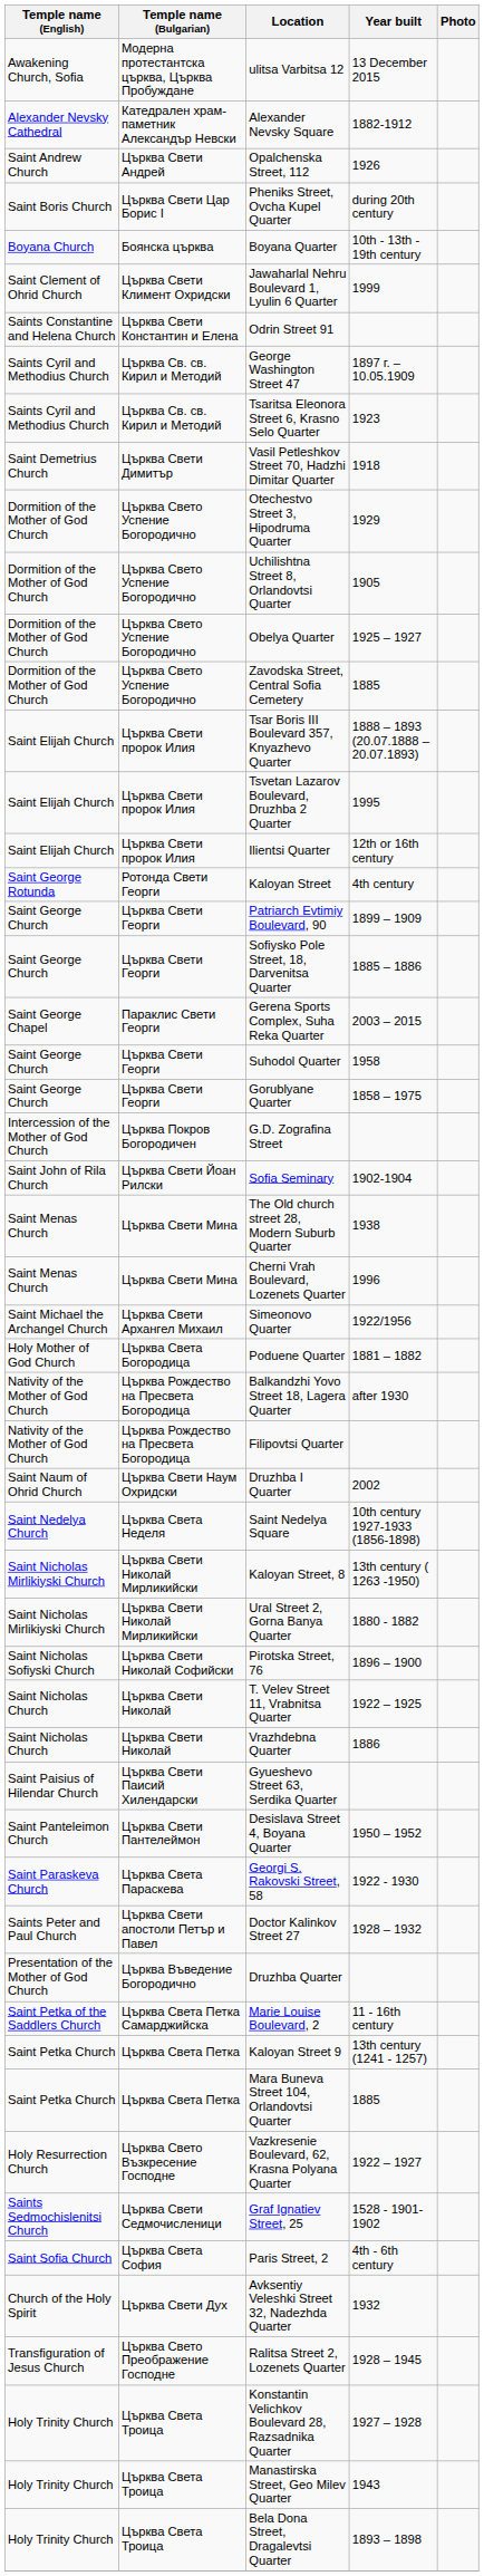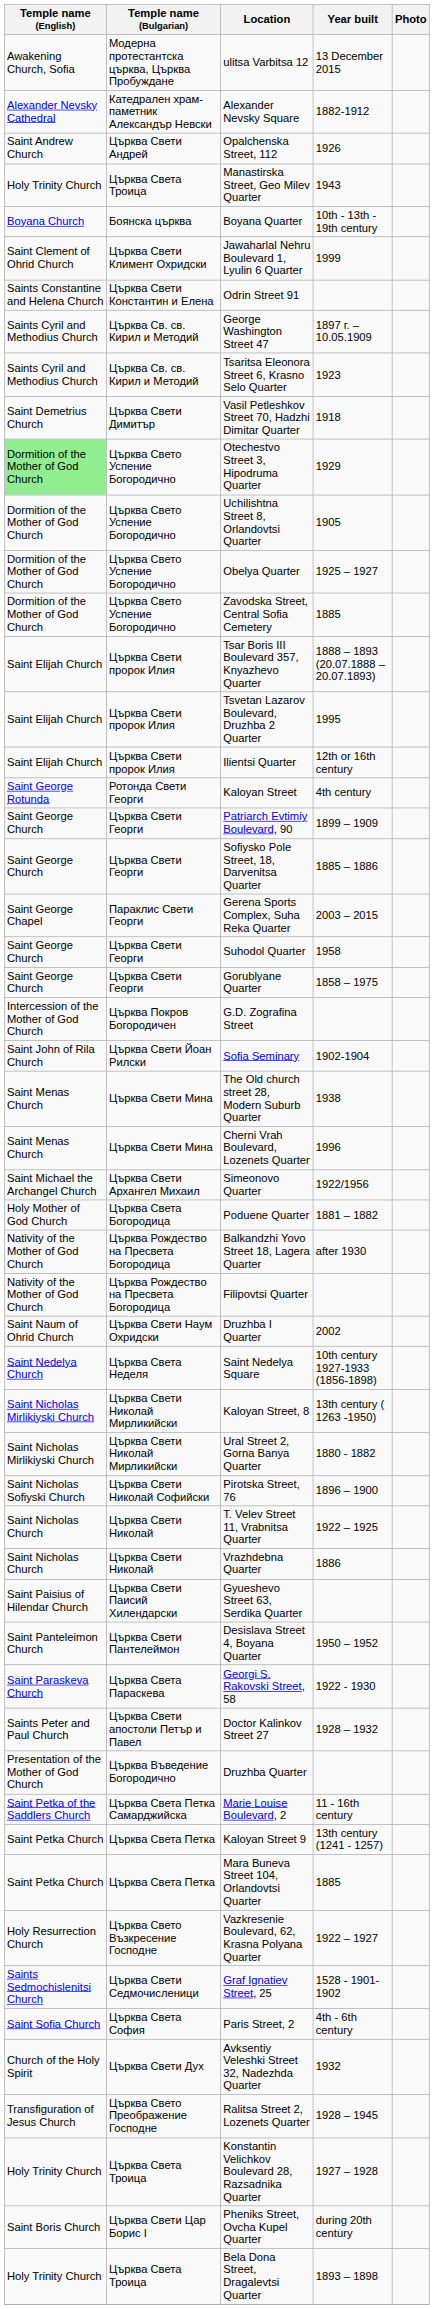 <table class="wikitable  sortable">
 <tr>
 <th>Temple name<br><small>(English)</small></th>
 <th>Temple name<br><small>(Bulgarian)</small></th>
 <th>Location</th>
 <th>Year built</th>
 <th>Photo</th>
 </tr>
 <tr>
 <td>Awakening Church, Sofia</td>
 <td>Модерна протестантска църква, Църква Пробуждане</td>
 <td>ulitsa Varbitsa 12<br></td>
 <td>13 December 2015</td>
 <td></td>
 </tr>
 <tr>
 <td><a href='#'>Alexander Nevsky Cathedral</a></td>
 <td>Катедрален храм-паметник Александър Невски</td>
 <td>Alexander Nevsky Square<br></td>
 <td>1882-1912  </td>
 <td></td>
 </tr>
 <tr>
 <td>Saint Andrew Church</td>
 <td>Църква Свети Андрей</td>
 <td>Opalchenska Street, 112<br></td>
 <td>1926  </td>
 <td></td>
 </tr>
 <tr>
-<td>Saint Boris Church</td>
-<td>Църква Свети Цар Борис І</td>
-<td>Pheniks Street, Ovcha Kupel Quarter<br></td>
-<td>during 20th century  </td>
+<td>Holy Trinity Church</td>
+<td>Църква Света Троица</td>
+<td>Manastirska Street, Geo Milev Quarter<br></td>
+<td>1943 </td>
 <td></td>
 </tr>
 <tr>
 <td><a href='#'>Boyana Church</a></td>
 <td>Боянска църква</td>
 <td>Boyana Quarter<br></td>
 <td>10th - 13th - 19th century </td>
 <td></td>
 </tr>
 <tr>
 <td>Saint Clement of Ohrid Church</td>
 <td>Църква Свети Климент Охридски</td>
 <td>Jawaharlal Nehru Boulevard 1, Lyulin 6 Quarter<br></td>
 <td>1999 </td>
 <td></td>
 </tr>
 <tr>
 <td>Saints Constantine and Helena Church</td>
 <td>Църква Свети Константин и Елена</td>
 <td>Odrin Street 91<br></td>
 <td></td>
 <td></td>
 </tr>
 <tr>
 <td>Saints Cyril and Methodius Church</td>
 <td>Църква Св. св. Кирил и Методий</td>
 <td>George Washington Street 47<br></td>
 <td>1897 г. – 10.05.1909 </td>
 <td></td>
 </tr>
 <tr>
 <td>Saints Cyril and Methodius Church</td>
 <td>Църква Св. св. Кирил и Методий</td>
 <td>Tsaritsa Eleonora Street 6, Krasno Selo Quarter<br></td>
 <td>1923 </td>
 <td></td>
 </tr>
 <tr>
 <td>Saint Demetrius Church</td>
 <td>Църква Свети Димитър</td>
 <td>Vasil Petleshkov Street 70, Hadzhi Dimitar Quarter<br></td>
 <td>1918 </td>
 <td></td>
 </tr>
 <tr>
-<td>Dormition of the Mother of God Church</td>
+<td style="background: lightgreen;">Dormition of the Mother of God Church</td>
 <td>Църква Свето Успение Богородично</td>
 <td>Otechestvo Street 3, Hipodruma Quarter<br></td>
 <td>1929 </td>
 <td></td>
 </tr>
 <tr>
 <td>Dormition of the Mother of God Church</td>
 <td>Църква Свето Успение Богородично</td>
 <td>Uchilishtna Street 8, Orlandovtsi Quarter<br></td>
 <td>1905</td>
 <td></td>
 </tr>
 <tr>
 <td>Dormition of the Mother of God Church</td>
 <td>Църква Свето Успение Богородично</td>
 <td>Obelya Quarter<br></td>
 <td>1925 – 1927 </td>
 <td></td>
 </tr>
 <tr>
 <td>Dormition of the Mother of God Church</td>
 <td>Църква Свето Успение Богородично</td>
 <td>Zavodska Street, Central Sofia Cemetery<br></td>
 <td>1885 </td>
 <td></td>
 </tr>
 <tr>
 <td>Saint Elijah Church</td>
 <td>Църква Свети пророк Илия</td>
 <td>Tsar Boris III Boulevard 357, Knyazhevo Quarter<br></td>
 <td>1888 – 1893 (20.07.1888 – 20.07.1893) </td>
 <td></td>
 </tr>
 <tr>
 <td>Saint Elijah Church</td>
 <td>Църква Свети пророк Илия</td>
 <td>Tsvetan Lazarov Boulevard, Druzhba 2 Quarter<br></td>
 <td>1995</td>
 <td></td>
 </tr>
 <tr>
 <td>Saint Elijah Church</td>
 <td>Църква Свети пророк Илия</td>
 <td>Ilientsi Quarter<br></td>
 <td>12th or 16th century</td>
 <td></td>
 </tr>
 <tr>
 <td><a href='#'>Saint George Rotunda</a></td>
 <td>Ротонда Свети Георги</td>
 <td>Kaloyan Street<br></td>
 <td>4th century</td>
 <td></td>
 </tr>
 <tr>
 <td>Saint George Church</td>
 <td>Църква Свети Георги</td>
 <td><a href='#'>Patriarch Evtimiy Boulevard</a>, 90<br></td>
 <td>1899 – 1909</td>
 <td></td>
 </tr>
 <tr>
 <td>Saint George Church</td>
 <td>Църква Свети Георги</td>
 <td>Sofiysko Pole Street, 18, Darvenitsa Quarter<br></td>
 <td>1885 – 1886 </td>
 <td></td>
 </tr>
 <tr>
 <td>Saint George Chapel</td>
 <td>Параклис Свети Георги</td>
 <td>Gerena Sports Complex, Suha Reka Quarter<br></td>
 <td>2003 – 2015</td>
 <td></td>
 </tr>
 <tr>
 <td>Saint George Church</td>
 <td>Църква Свети Георги</td>
 <td>Suhodol Quarter<br></td>
 <td>1958 </td>
 <td></td>
 </tr>
 <tr>
 <td>Saint George Church</td>
 <td>Църква Свети Георги</td>
 <td>Gorublyane Quarter<br></td>
 <td>1858 – 1975 </td>
 <td></td>
 </tr>
 <tr>
 <td>Intercession of the Mother of God Church</td>
 <td>Църква Покров Богородичен</td>
 <td>G.D. Zografina Street<br></td>
 <td></td>
 <td></td>
 </tr>
 <tr>
 <td>Saint John of Rila Church</td>
 <td>Църква Свети Йоан Рилски</td>
 <td><a href='#'>Sofia Seminary</a><br></td>
 <td>1902-1904  </td>
 <td></td>
 </tr>
 <tr>
 <td>Saint Menas Church</td>
 <td>Църква Свети Мина</td>
 <td>The Old church street 28, Modern Suburb Quarter<br></td>
 <td>1938 </td>
 <td></td>
 </tr>
 <tr>
 <td>Saint Menas Church</td>
 <td>Църква Свети Мина</td>
 <td>Cherni Vrah Boulevard, Lozenets Quarter<br></td>
 <td>1996 </td>
 <td></td>
 </tr>
 <tr>
 <td>Saint Michael the Archangel Church</td>
 <td>Църква Свети Архангел Михаил</td>
 <td>Simeonovo Quarter<br></td>
 <td>1922/1956 </td>
 <td></td>
 </tr>
 <tr>
 <td>Holy Mother of God Church</td>
 <td>Църква Света Богородица</td>
 <td>Poduene Quarter<br></td>
 <td>1881 – 1882</td>
 <td></td>
 </tr>
 <tr>
 <td>Nativity of the Mother of God Church</td>
 <td>Църква Рождество на Пресвета Богородица</td>
 <td>Balkandzhi Yovo Street 18, Lagera Quarter<br></td>
 <td>after 1930 </td>
 <td></td>
 </tr>
 <tr>
 <td>Nativity of the Mother of God Church</td>
 <td>Църква Рождество на Пресвета Богородица</td>
 <td>Filipovtsi Quarter<br></td>
 <td></td>
 <td></td>
 </tr>
 <tr>
 <td>Saint Naum of Ohrid Church</td>
 <td>Църква Свети Наум Охридски</td>
 <td>Druzhba I Quarter<br></td>
 <td>2002 </td>
 <td></td>
 </tr>
 <tr>
 <td><a href='#'>Saint Nedelya Church</a></td>
 <td>Църква Света Неделя</td>
 <td>Saint Nedelya Square<br></td>
 <td>10th century<br>1927-1933<br>(1856-1898)</td>
 <td></td>
 </tr>
 <tr>
 <td><a href='#'>Saint Nicholas Mirlikiyski Church</a></td>
 <td>Църква Свети Николай Мирликийски</td>
 <td>Kaloyan Street, 8<br></td>
 <td>13th century ( 1263 -1950)</td>
 <td></td>
 </tr>
 <tr>
 <td>Saint Nicholas Mirlikiyski Church</td>
 <td>Църква Свети Николай Мирликийски</td>
 <td>Ural Street 2, Gorna Banya Quarter<br></td>
 <td>1880 - 1882  </td>
 <td></td>
 </tr>
 <tr>
 <td>Saint Nicholas Sofiyski Church</td>
 <td>Църква Свети Николай Софийски</td>
 <td>Pirotska Street, 76<br></td>
 <td>1896 – 1900 </td>
 <td></td>
 </tr>
 <tr>
 <td>Saint Nicholas Church</td>
 <td>Църква Свети Николай</td>
 <td>T. Velev Street 11, Vrabnitsa Quarter<br></td>
 <td>1922 – 1925</td>
 <td></td>
 </tr>
 <tr>
 <td>Saint Nicholas Church</td>
 <td>Църква Свети Николай</td>
 <td>Vrazhdebna Quarter<br></td>
 <td>1886 </td>
 <td></td>
 </tr>
 <tr>
 <td>Saint Paisius of Hilendar Church</td>
 <td>Църква Свети Паисий Хилендарски</td>
 <td>Gyueshevo Street 63, Serdika Quarter<br></td>
 <td></td>
 <td></td>
 </tr>
 <tr>
 <td>Saint Panteleimon Church</td>
 <td>Църква Свети Пантелеймон</td>
 <td>Desislava Street 4, Boyana Quarter<br></td>
 <td>1950 – 1952 </td>
 <td></td>
 </tr>
 <tr>
 <td><a href='#'>Saint Paraskeva Church</a></td>
 <td>Църква Света Параскева</td>
 <td><a href='#'>Georgi S. Rakovski Street</a>, 58<br></td>
 <td>1922 - 1930</td>
 <td></td>
 </tr>
 <tr>
 <td>Saints Peter and Paul Church</td>
 <td>Църква Свети апостоли Петър и Павел</td>
 <td>Doctor Kalinkov Street 27<br></td>
 <td>1928 – 1932 </td>
 <td></td>
 </tr>
 <tr>
 <td>Presentation of the Mother of God Church</td>
 <td>Църква Въведение Богородично</td>
 <td>Druzhba Quarter<br></td>
 <td></td>
 <td></td>
 </tr>
 <tr>
 <td><a href='#'>Saint Petka of the Saddlers Church</a></td>
 <td>Църква Света Петка Самарджийска</td>
 <td><a href='#'>Marie Louise Boulevard</a>, 2<br></td>
 <td>11 - 16th century </td>
 <td></td>
 </tr>
 <tr>
 <td>Saint Petka Church</td>
 <td>Църква Света Петка</td>
 <td>Kaloyan Street 9<br></td>
 <td>13th century (1241 - 1257) </td>
 <td></td>
 </tr>
 <tr>
 <td>Saint Petka Church</td>
 <td>Църква Света Петка</td>
 <td>Mara Buneva Street 104, Orlandovtsi Quarter<br></td>
 <td>1885 </td>
 <td></td>
 </tr>
 <tr>
 <td>Holy Resurrection Church</td>
 <td>Църква Свето Възкресение Господне</td>
 <td>Vazkresenie Boulevard, 62, Krasna Polyana Quarter<br></td>
 <td>1922 – 1927 </td>
 <td></td>
 </tr>
 <tr>
 <td><a href='#'>Saints Sedmochislenitsi Church</a></td>
 <td>Църква Свети Седмочисленици</td>
 <td><a href='#'>Graf Ignatiev Street</a>, 25<br></td>
 <td>1528 - 1901-1902 </td>
 <td></td>
 </tr>
 <tr>
 <td><a href='#'>Saint Sofia Church</a></td>
 <td>Църква Света София</td>
 <td>Paris Street, 2<br></td>
 <td>4th - 6th century  </td>
 <td></td>
 </tr>
 <tr>
 <td>Church of the Holy Spirit</td>
 <td>Църква Свети Дух</td>
 <td>Avksentiy Veleshki Street 32, Nadezhda Quarter<br></td>
 <td>1932 </td>
 <td></td>
 </tr>
 <tr>
 <td>Transfiguration of Jesus Church</td>
 <td>Църква Свето Преображение Господне</td>
 <td>Ralitsa Street 2, Lozenets Quarter<br></td>
 <td>1928 – 1945 </td>
 <td></td>
 </tr>
 <tr>
 <td>Holy Trinity Church</td>
 <td>Църква Света Троица</td>
 <td>Konstantin Velichkov Boulevard 28, Razsadnika Quarter<br></td>
 <td>1927 – 1928 </td>
 <td></td>
 </tr>
 <tr>
-<td>Holy Trinity Church</td>
-<td>Църква Света Троица</td>
-<td>Manastirska Street, Geo Milev Quarter<br></td>
-<td>1943 </td>
+<td>Saint Boris Church</td>
+<td>Църква Свети Цар Борис І</td>
+<td>Pheniks Street, Ovcha Kupel Quarter<br></td>
+<td>during 20th century  </td>
 <td></td>
 </tr>
 <tr>
 <td>Holy Trinity Church</td>
 <td>Църква Света Троица</td>
 <td>Bela Dona Street, Dragalevtsi Quarter<br></td>
 <td>1893 – 1898 </td>
 <td></td>
 </tr>
 <tr>
 </tr>
 </table>
